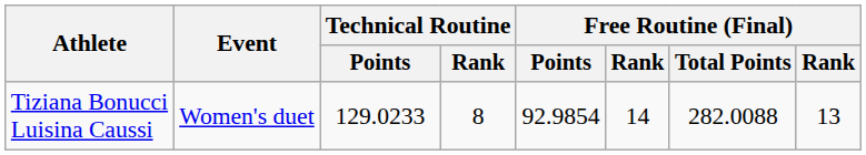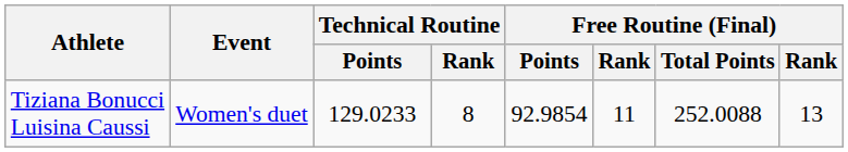 <table class=wikitable style="font-size:90%">
 <tr>
 <th rowspan="2">Athlete</th>
 <th rowspan="2">Event</th>
 <th colspan="2">Technical Routine</th>
 <th colspan="4">Free Routine (Final)</th>
 </tr>
 <tr style="font-size:95%">
 <th>Points</th>
 <th>Rank</th>
 <th>Points</th>
 <th>Rank</th>
 <th>Total Points</th>
 <th>Rank</th>
 </tr>
 <tr align=center>
 <td align=left><a href='#'>Tiziana Bonucci</a><br><a href='#'>Luisina Caussi</a></td>
 <td align=left><a href='#'>Women's duet</a></td>
 <td>129.0233</td>
 <td>8</td>
 <td>92.9854</td>
-<td>14</td>
-<td>282.0088</td>
+<td>11</td>
+<td>252.0088</td>
 <td>13</td>
 </tr>
 </table>
